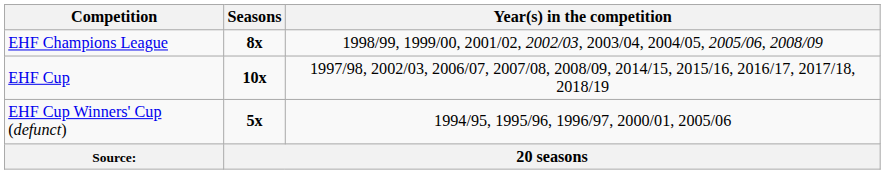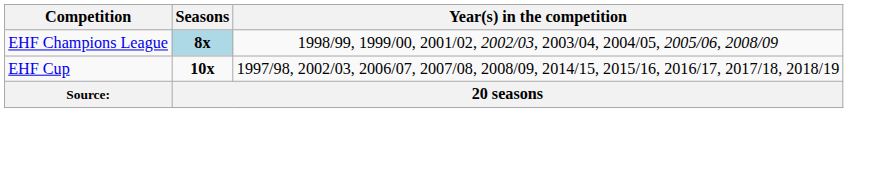 <table class="wikitable" style="text-align: center">
 <tr>
 <th>Competition</th>
 <th>Seasons</th>
 <th>Year(s) in the competition</th>
 </tr>
 <tr>
 <td align=left><a href='#'>EHF Champions League</a></td>
-<td><strong>8x</strong></td>
+<td style="background: lightblue;"><strong>8x</strong></td>
 <td>1998/99, 1999/00, 2001/02, <em>2002/03</em>, 2003/04, 2004/05, <em>2005/06</em>, <em>2008/09</em></td>
 </tr>
 <tr>
 <td align=left><a href='#'>EHF Cup</a></td>
 <td><strong>10x</strong></td>
 <td>1997/98, 2002/03, 2006/07, 2007/08, 2008/09, 2014/15, 2015/16, 2016/17, 2017/18, 2018/19</td>
 </tr>
 <tr>
-<td align=left><a href='#'>EHF Cup Winners' Cup</a> (<em>defunct</em>)</td>
-<td><strong>5x</strong></td>
-<td>1994/95, 1995/96, 1996/97, 2000/01, 2005/06</td>
-</tr>
-<tr>
 <th><small>Source: </small></th>
 <th colspan="2">20 seasons </th>
 </tr>
 </table>
